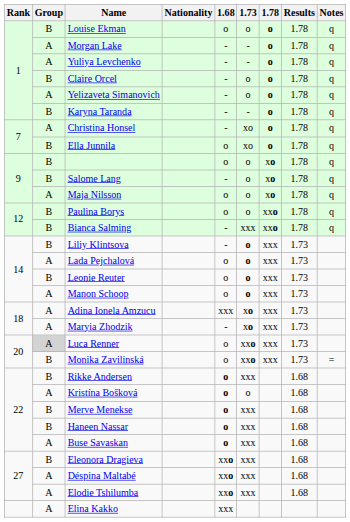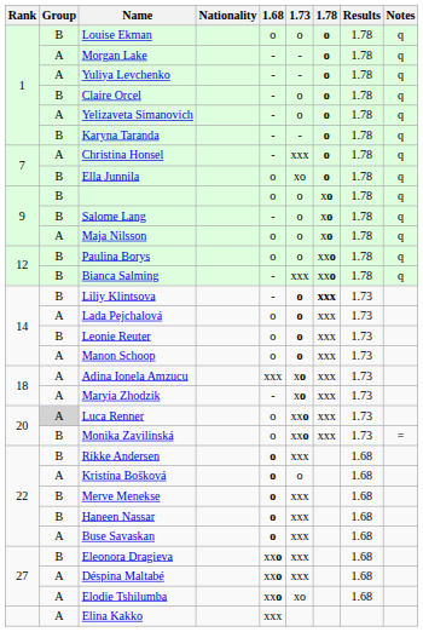 <table class="wikitable sortable" style="text-align:center;font-size:95%">
 <tr>
 <th>Rank</th>
 <th>Group</th>
 <th>Name</th>
 <th>Nationality</th>
 <th>1.68</th>
 <th>1.73</th>
 <th>1.78</th>
 <th>Results</th>
 <th>Notes</th>
 </tr>
 <tr bgcolor=ddffdd>
 <td rowspan=6>1</td>
 <td>B</td>
 <td align=left><a href='#'>Louise Ekman</a></td>
 <td align=left></td>
 <td>o</td>
 <td>o</td>
 <td><strong>o</strong></td>
 <td>1.78</td>
 <td>q</td>
 </tr>
 <tr bgcolor=ddffdd>
 <td>A</td>
 <td align=left><a href='#'>Morgan Lake</a></td>
 <td align=left></td>
 <td>-</td>
 <td>-</td>
 <td><strong>o</strong></td>
 <td>1.78</td>
 <td>q</td>
 </tr>
 <tr bgcolor=ddffdd>
 <td>A</td>
 <td align=left><a href='#'>Yuliya Levchenko</a></td>
 <td align=left></td>
 <td>-</td>
 <td>-</td>
 <td><strong>o</strong></td>
 <td>1.78</td>
 <td>q</td>
 </tr>
 <tr bgcolor=ddffdd>
 <td>B</td>
 <td align=left><a href='#'>Claire Orcel</a></td>
 <td align=left></td>
 <td>-</td>
 <td>o</td>
 <td><strong>o</strong></td>
 <td>1.78</td>
 <td>q</td>
 </tr>
 <tr bgcolor=ddffdd>
 <td>A</td>
 <td align=left><a href='#'>Yelizaveta Simanovich</a></td>
 <td align=left></td>
 <td>-</td>
 <td>o</td>
 <td><strong>o</strong></td>
 <td>1.78</td>
 <td>q</td>
 </tr>
 <tr bgcolor=ddffdd>
 <td>B</td>
 <td align=left><a href='#'>Karyna Taranda</a></td>
 <td align=left></td>
 <td>-</td>
 <td>-</td>
 <td><strong>o</strong></td>
 <td>1.78</td>
 <td>q</td>
 </tr>
 <tr bgcolor=ddffdd>
 <td rowspan=2>7</td>
 <td>A</td>
 <td align=left><a href='#'>Christina Honsel</a></td>
 <td align=left></td>
 <td>-</td>
-<td>xo</td>
+<td>xxx</td>
 <td><strong>o</strong></td>
 <td>1.78</td>
 <td>q</td>
 </tr>
 <tr bgcolor=ddffdd>
 <td>B</td>
 <td align=left><a href='#'>Ella Junnila</a></td>
 <td align=left></td>
 <td>o</td>
 <td>xo</td>
 <td><strong>o</strong></td>
 <td>1.78</td>
 <td>q</td>
 </tr>
 <tr bgcolor=ddffdd>
 <td rowspan=3>9</td>
 <td>B</td>
 <td align=left></td>
 <td align=left></td>
 <td>o</td>
 <td>o</td>
 <td>x<strong>o</strong></td>
 <td>1.78</td>
 <td>q</td>
 </tr>
 <tr bgcolor=ddffdd>
 <td>B</td>
 <td align=left><a href='#'>Salome Lang</a></td>
 <td align=left></td>
 <td>-</td>
 <td>o</td>
 <td>x<strong>o</strong></td>
 <td>1.78</td>
 <td>q</td>
 </tr>
 <tr bgcolor=ddffdd>
 <td>A</td>
 <td align=left><a href='#'>Maja Nilsson</a></td>
 <td align=left></td>
 <td>o</td>
 <td>o</td>
 <td>x<strong>o</strong></td>
 <td>1.78</td>
 <td>q</td>
 </tr>
 <tr bgcolor=ddffdd>
 <td rowspan=2>12</td>
 <td>B</td>
 <td align=left><a href='#'>Paulina Borys</a></td>
 <td align=left></td>
 <td>o</td>
 <td>o</td>
 <td>xx<strong>o</strong></td>
 <td>1.78</td>
 <td>q</td>
 </tr>
 <tr bgcolor=ddffdd>
 <td>B</td>
 <td align=left><a href='#'>Bianca Salming</a></td>
 <td align=left></td>
 <td>-</td>
 <td>xxx</td>
 <td>xx<strong>o</strong></td>
 <td>1.78</td>
 <td>q</td>
 </tr>
 <tr>
 <td rowspan=4>14</td>
 <td>B</td>
 <td align=left><a href='#'>Liliy Klintsova</a></td>
 <td align=left></td>
 <td>-</td>
 <td><strong>o</strong></td>
-<td>xxx</td>
+<td><strong>xxx</strong></td>
 <td>1.73</td>
 <td></td>
 </tr>
 <tr>
 <td>A</td>
 <td align=left><a href='#'>Lada Pejchalová</a></td>
 <td align=left></td>
 <td>o</td>
 <td><strong>o</strong></td>
 <td>xxx</td>
 <td>1.73</td>
 <td></td>
 </tr>
 <tr>
 <td>B</td>
 <td align=left><a href='#'>Leonie Reuter</a></td>
 <td align=left></td>
 <td>o</td>
 <td><strong>o</strong></td>
 <td>xxx</td>
 <td>1.73</td>
 <td></td>
 </tr>
 <tr>
 <td>A</td>
 <td align=left><a href='#'>Manon Schoop</a></td>
 <td align=left></td>
 <td>o</td>
 <td><strong>o</strong></td>
 <td>xxx</td>
 <td>1.73</td>
 <td></td>
 </tr>
 <tr>
 <td rowspan=2>18</td>
 <td>A</td>
 <td align=left><a href='#'>Adina Ionela Amzucu</a></td>
 <td align=left></td>
 <td>xxx</td>
 <td>x<strong>o</strong></td>
 <td>xxx</td>
 <td>1.73</td>
 <td></td>
 </tr>
 <tr>
 <td>A</td>
 <td align=left><a href='#'>Maryia Zhodzik</a></td>
 <td align=left></td>
 <td>-</td>
 <td>x<strong>o</strong></td>
 <td>xxx</td>
 <td>1.73</td>
 <td></td>
 </tr>
 <tr>
 <td rowspan=2>20</td>
 <td style="background: lightgrey;">A</td>
 <td align=left><a href='#'>Luca Renner</a></td>
 <td align=left></td>
 <td>o</td>
 <td>xx<strong>o</strong></td>
 <td>xxx</td>
 <td>1.73</td>
 <td></td>
 </tr>
 <tr>
 <td>B</td>
 <td align=left><a href='#'>Monika Zavilinská</a></td>
 <td align=left></td>
 <td>o</td>
 <td>xx<strong>o</strong></td>
 <td>xxx</td>
 <td>1.73</td>
 <td>=</td>
 </tr>
 <tr>
 <td rowspan=5>22</td>
 <td>B</td>
 <td align=left><a href='#'>Rikke Andersen</a></td>
 <td align=left></td>
 <td><strong>o</strong></td>
 <td>xxx</td>
 <td></td>
 <td>1.68</td>
 <td></td>
 </tr>
 <tr>
 <td>A</td>
 <td align=left><a href='#'>Kristína Bošková</a></td>
 <td align=left></td>
 <td><strong>o</strong></td>
 <td>o</td>
 <td></td>
 <td>1.68</td>
 <td></td>
 </tr>
 <tr>
 <td>B</td>
 <td align=left><a href='#'>Merve Menekse</a></td>
 <td align=left></td>
 <td><strong>o</strong></td>
 <td>xxx</td>
 <td></td>
 <td>1.68</td>
 <td></td>
 </tr>
 <tr>
 <td>B</td>
 <td align=left><a href='#'>Haneen Nassar</a></td>
 <td align=left></td>
 <td><strong>o</strong></td>
 <td>xxx</td>
 <td></td>
 <td>1.68</td>
 <td></td>
 </tr>
 <tr>
 <td>A</td>
 <td align=left><a href='#'>Buse Savaskan</a></td>
 <td align=left></td>
 <td><strong>o</strong></td>
 <td>xxx</td>
 <td></td>
 <td>1.68</td>
 <td></td>
 </tr>
 <tr>
 <td rowspan=3>27</td>
 <td>B</td>
 <td align=left><a href='#'>Eleonora Dragieva</a></td>
 <td align=left></td>
 <td>xx<strong>o</strong></td>
 <td>xxx</td>
 <td></td>
 <td>1.68</td>
 <td></td>
 </tr>
 <tr>
 <td>A</td>
 <td align=left><a href='#'>Déspina Maltabé</a></td>
 <td align=left></td>
 <td>xx<strong>o</strong></td>
 <td>xxx</td>
 <td></td>
 <td>1.68</td>
 <td></td>
 </tr>
 <tr>
 <td>A</td>
 <td align=left><a href='#'>Elodie Tshilumba</a></td>
 <td align=left></td>
 <td>xx<strong>o</strong></td>
-<td>xxx</td>
+<td>xo</td>
 <td></td>
 <td>1.68</td>
 <td></td>
 </tr>
 <tr>
 <td></td>
 <td>A</td>
 <td align=left><a href='#'>Elina Kakko</a></td>
 <td align=left></td>
 <td>xxx</td>
 <td></td>
 <td></td>
 <td></td>
 <td></td>
 </tr>
 </table>
